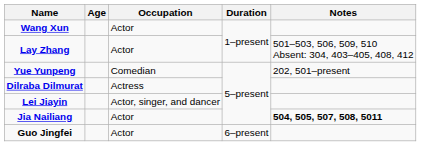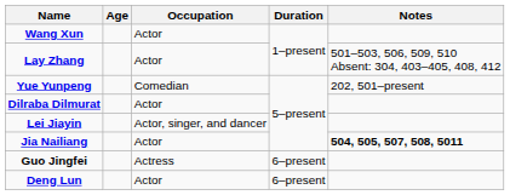 <table class="wikitable" style="font-size:95%">
 <tr>
 <th>Name</th>
 <th>Age</th>
 <th>Occupation</th>
 <th>Duration</th>
 <th>Notes</th>
 </tr>
 <tr>
 <td style="text-align: center;"><strong><a href='#'>Wang Xun</a></strong></td>
 <td style="text-align: center;"></td>
 <td>Actor</td>
 <td rowspan="2" style="text-align: center;">1–present</td>
 <td></td>
 </tr>
 <tr>
 <td style="text-align: center;"><strong><a href='#'>Lay Zhang</a></strong></td>
 <td style="text-align: center;"></td>
 <td>Actor</td>
 <td>501–503, 506, 509, 510<br>Absent: 304, 403–405, 408, 412</td>
 </tr>
 <tr>
 <td style="text-align: center;"><strong><a href='#'>Yue Yunpeng</a></strong></td>
 <td style="text-align: center;"></td>
 <td>Comedian</td>
 <td rowspan="4" style="text-align: center;">5–present</td>
 <td>202, 501–present</td>
 </tr>
 <tr>
 <td style="text-align: center;"><strong><a href='#'>Dilraba Dilmurat</a></strong></td>
 <td style="text-align: center;"></td>
-<td>Actress</td>
+<td>Actor</td>
 <td></td>
 </tr>
 <tr>
 <td style="text-align: center;"><strong><a href='#'>Lei Jiayin</a></strong></td>
 <td style="text-align: center;"></td>
 <td>Actor, singer, and dancer</td>
 <td></td>
 </tr>
 <tr>
 <td style="text-align: center;"><strong><a href='#'>Jia Nailiang</a></strong></td>
 <td style="text-align: center;"></td>
 <td>Actor</td>
 <td><strong>504, 505, 507, 508, 5011</strong></td>
 </tr>
 <tr>
 <td style="text-align: center;"><strong>Guo Jingfei</strong></td>
 <td style="text-align: center;"></td>
-<td>Actor</td>
+<td>Actress</td>
 <td>6–present</td>
 <td></td>
 </tr>
+<tr>
+<td style="text-align: center;"><strong><a href='#'>Deng Lun</a></strong></td>
+<td style="text-align: center;"></td>
+<td>Actor</td>
+<td style="text-align: center;">6–present</td>
+<td></td>
+</tr>
 </table>
